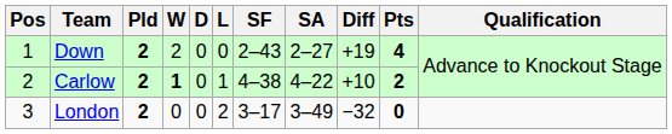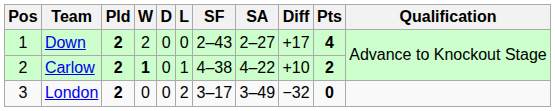 <table class="wikitable">
 <tr>
 <th>Pos</th>
 <th>Team</th>
 <th>Pld</th>
 <th>W</th>
 <th>D</th>
 <th>L</th>
 <th>SF</th>
 <th>SA</th>
 <th>Diff</th>
 <th>Pts</th>
 <th>Qualification</th>
 </tr>
 <tr align="center" style="background:#ccffcc;">
 <td>1</td>
 <td align="left"> <a href='#'>Down</a></td>
 <td><strong>2</strong></td>
 <td>2</td>
 <td>0</td>
 <td>0</td>
 <td>2–43</td>
 <td>2–27</td>
-<td>+19</td>
+<td>+17</td>
 <td><strong>4</strong></td>
 <td rowspan="2">Advance to Knockout Stage</td>
 </tr>
 <tr align="center" style="background:#ccffcc;">
 <td>2</td>
 <td align="left"> <a href='#'>Carlow</a></td>
 <td><strong>2</strong></td>
 <td><strong>1</strong></td>
 <td>0</td>
 <td>1</td>
 <td>4–38</td>
 <td>4–22</td>
 <td>+10</td>
 <td><strong>2</strong></td>
 </tr>
 <tr align="center">
 <td>3</td>
 <td align="left"> <a href='#'>London</a></td>
 <td><strong>2</strong></td>
 <td>0</td>
 <td>0</td>
 <td>2</td>
 <td>3–17</td>
 <td>3–49</td>
 <td>−32</td>
 <td><strong>0</strong></td>
 <td></td>
 </tr>
 </table>
